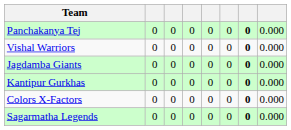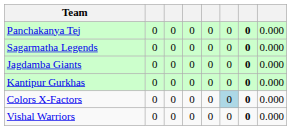 <table class="wikitable" style="text-align: center;">
 <tr>
 <th width=200>Team</th>
 <th width=20></th>
 <th width=20></th>
 <th width=20></th>
 <th width=20></th>
 <th width=20></th>
 <th width=20></th>
 <th width=20></th>
 </tr>
 <tr style="background:#ccffcc;">
 <td align=left><a href='#'>Panchakanya Tej</a></td>
 <td>0</td>
 <td>0</td>
 <td>0</td>
 <td>0</td>
 <td>0</td>
 <td><strong>0</strong></td>
 <td>0.000</td>
 </tr>
-<tr>
-<td align=left><a href='#'>Vishal Warriors</a></td>
+<tr style="background:#ccffcc;">
+<td align=left><a href='#'>Sagarmatha Legends</a></td>
 <td>0</td>
 <td>0</td>
 <td>0</td>
 <td>0</td>
 <td>0</td>
 <td><strong>0</strong></td>
 <td>0.000</td>
 </tr>
 <tr style="background:#ccffcc;">
 <td align=left><a href='#'>Jagdamba Giants</a></td>
 <td>0</td>
 <td>0</td>
 <td>0</td>
 <td>0</td>
 <td>0</td>
 <td><strong>0</strong></td>
 <td>0.000</td>
 </tr>
 <tr style="background:#ccffcc;">
 <td align=left><a href='#'>Kantipur Gurkhas</a></td>
 <td>0</td>
 <td>0</td>
 <td>0</td>
 <td>0</td>
 <td>0</td>
 <td><strong>0</strong></td>
 <td>0.000</td>
 </tr>
 <tr>
 <td align=left><a href='#'>Colors X-Factors</a></td>
 <td>0</td>
 <td>0</td>
 <td>0</td>
 <td>0</td>
-<td>0</td>
+<td style="background: lightblue;">0</td>
 <td><strong>0</strong></td>
 <td>0.000</td>
 </tr>
-<tr style="background:#ccffcc;">
-<td align=left><a href='#'>Sagarmatha Legends</a></td>
+<tr>
+<td align=left><a href='#'>Vishal Warriors</a></td>
 <td>0</td>
 <td>0</td>
 <td>0</td>
 <td>0</td>
 <td>0</td>
 <td><strong>0</strong></td>
 <td>0.000</td>
 </tr>
 </table>
